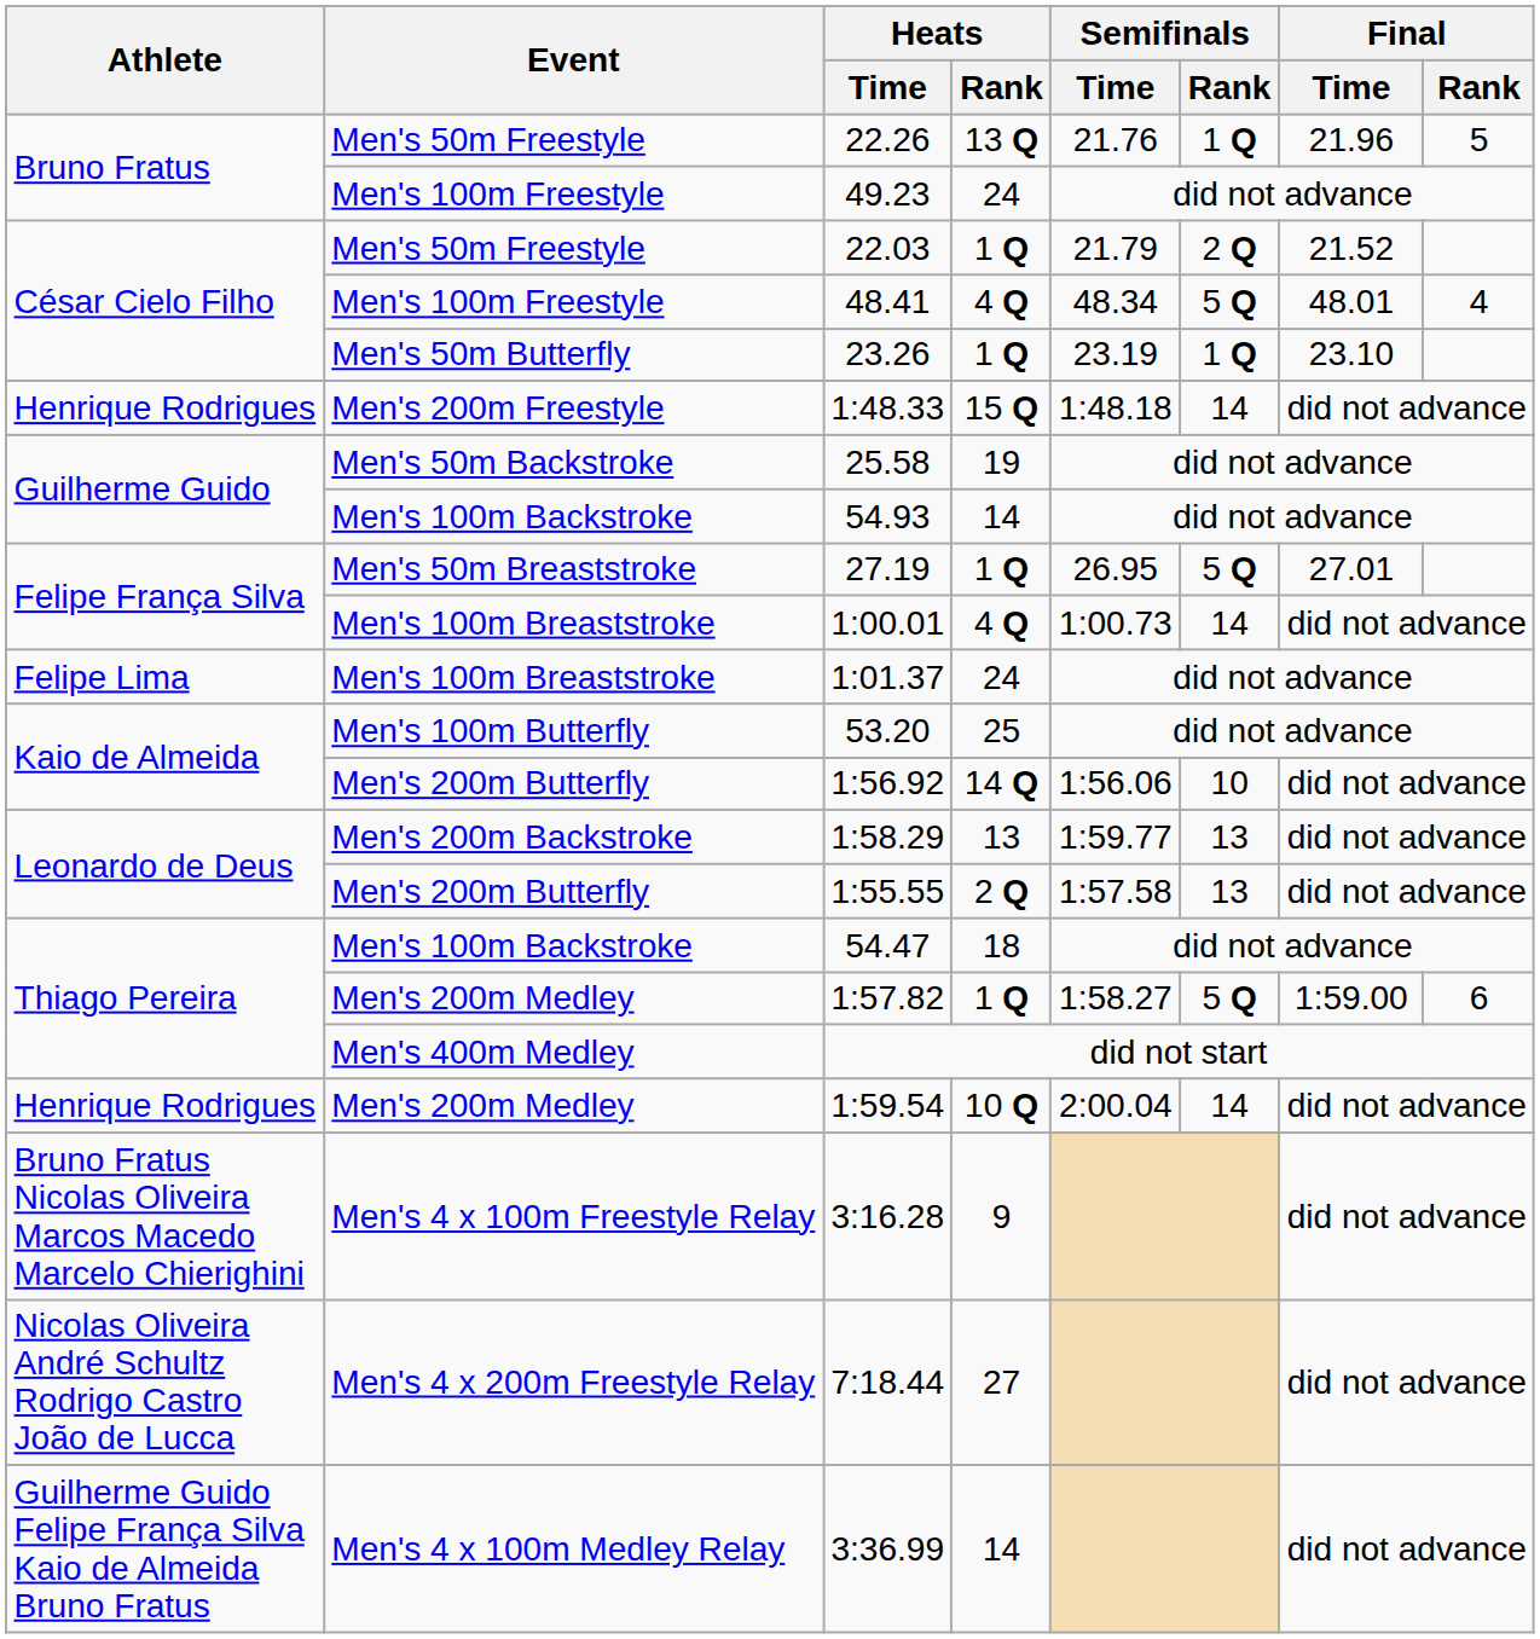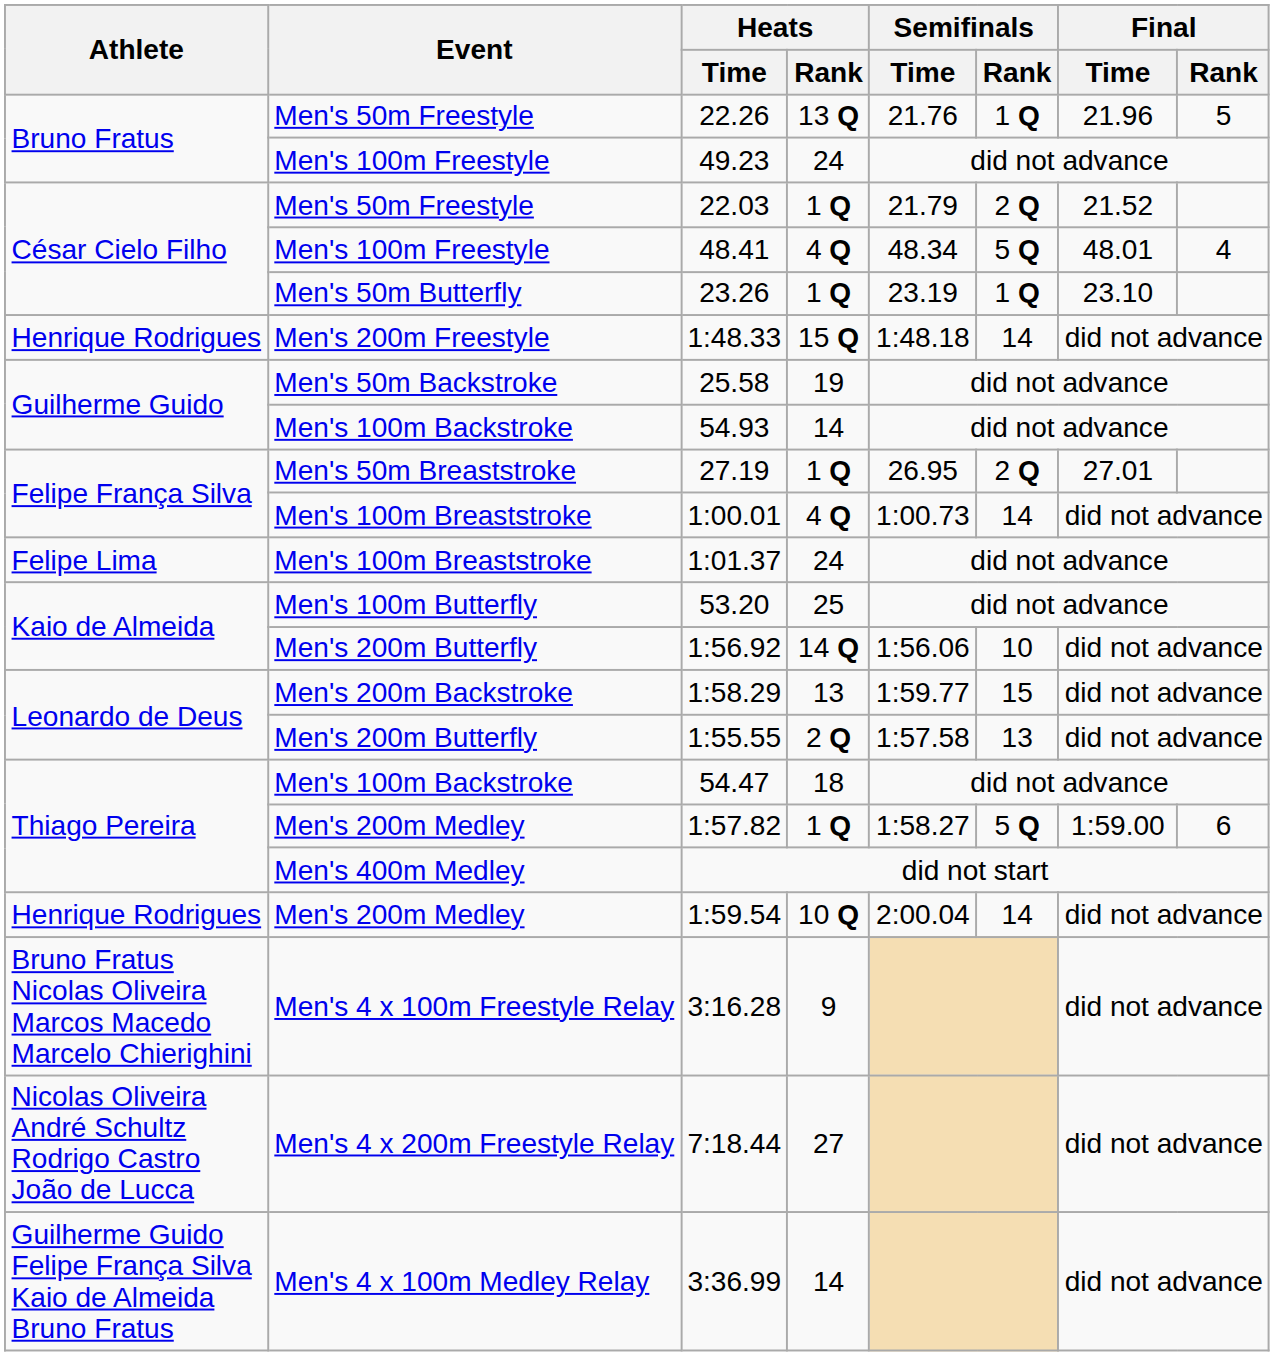 <table class=wikitable style="font-size:90%">
 <tr>
 <th rowspan="2">Athlete</th>
 <th rowspan="2">Event</th>
 <th colspan="2">Heats</th>
 <th colspan="2">Semifinals</th>
 <th colspan="2">Final</th>
 </tr>
 <tr>
 <th>Time</th>
 <th>Rank</th>
 <th>Time</th>
 <th>Rank</th>
 <th>Time</th>
 <th>Rank</th>
 </tr>
 <tr>
 <td rowspan="2"><a href='#'>Bruno Fratus</a></td>
 <td><a href='#'>Men's 50m Freestyle</a></td>
 <td align=center>22.26</td>
 <td align=center>13 <strong>Q</strong></td>
 <td align=center>21.76</td>
 <td align=center>1 <strong>Q</strong></td>
 <td align=center>21.96</td>
 <td align=center>5</td>
 </tr>
 <tr>
 <td><a href='#'>Men's 100m Freestyle</a></td>
 <td align=center>49.23</td>
 <td align=center>24</td>
 <td align=center colspan=4>did not advance</td>
 </tr>
 <tr>
 <td rowspan="3"><a href='#'>César Cielo Filho</a></td>
 <td><a href='#'>Men's 50m Freestyle</a></td>
 <td align=center>22.03</td>
 <td align=center>1 <strong>Q</strong></td>
 <td align=center>21.79</td>
 <td align=center>2 <strong>Q</strong></td>
 <td align=center>21.52</td>
 <td align=center></td>
 </tr>
 <tr>
 <td><a href='#'>Men's 100m Freestyle</a></td>
 <td align=center>48.41</td>
 <td align=center>4 <strong>Q</strong></td>
 <td align=center>48.34</td>
 <td align=center>5 <strong>Q</strong></td>
 <td align=center>48.01</td>
 <td align=center>4</td>
 </tr>
 <tr>
 <td><a href='#'>Men's 50m Butterfly</a></td>
 <td align=center>23.26</td>
 <td align=center>1 <strong>Q</strong></td>
 <td align=center>23.19</td>
 <td align=center>1 <strong>Q</strong></td>
 <td align=center>23.10</td>
 <td align=center></td>
 </tr>
 <tr>
 <td rowspan="1"><a href='#'>Henrique Rodrigues</a></td>
 <td><a href='#'>Men's 200m Freestyle</a></td>
 <td align=center>1:48.33</td>
 <td align=center>15 <strong>Q</strong></td>
 <td align=center>1:48.18</td>
 <td align=center>14</td>
 <td align=center colspan=2>did not advance</td>
 </tr>
 <tr>
 <td rowspan="2"><a href='#'>Guilherme Guido</a></td>
 <td><a href='#'>Men's 50m Backstroke</a></td>
 <td align=center>25.58</td>
 <td align=center>19</td>
 <td align=center colspan=4>did not advance</td>
 </tr>
 <tr>
 <td><a href='#'>Men's 100m Backstroke</a></td>
 <td align=center>54.93</td>
 <td align=center>14</td>
 <td align=center colspan=4>did not advance</td>
 </tr>
 <tr>
 <td rowspan="2"><a href='#'>Felipe França Silva</a></td>
 <td><a href='#'>Men's 50m Breaststroke</a></td>
 <td align=center>27.19</td>
 <td align=center>1 <strong>Q</strong></td>
 <td align=center>26.95</td>
-<td align=center>5 <strong>Q</strong></td>
+<td align=center>2 <strong>Q</strong></td>
 <td align=center>27.01</td>
 <td align=center></td>
 </tr>
 <tr>
 <td><a href='#'>Men's 100m Breaststroke</a></td>
 <td align=center>1:00.01</td>
 <td align=center>4 <strong>Q</strong></td>
 <td align=center>1:00.73</td>
 <td align=center>14</td>
 <td align=center colspan=2>did not advance</td>
 </tr>
 <tr>
 <td rowspan="1"><a href='#'>Felipe Lima</a></td>
 <td><a href='#'>Men's 100m Breaststroke</a></td>
 <td align=center>1:01.37</td>
 <td align=center>24</td>
 <td align=center colspan=4>did not advance</td>
 </tr>
 <tr>
 <td rowspan="2"><a href='#'>Kaio de Almeida</a></td>
 <td><a href='#'>Men's 100m Butterfly</a></td>
 <td align=center>53.20</td>
 <td align=center>25</td>
 <td align=center colspan=4>did not advance</td>
 </tr>
 <tr>
 <td><a href='#'>Men's 200m Butterfly</a></td>
 <td align=center>1:56.92</td>
 <td align=center>14 <strong>Q</strong></td>
 <td align=center>1:56.06</td>
 <td align=center>10</td>
 <td align=center colspan=2>did not advance</td>
 </tr>
 <tr>
 <td rowspan="2"><a href='#'>Leonardo de Deus</a></td>
 <td><a href='#'>Men's 200m Backstroke</a></td>
 <td align=center>1:58.29</td>
 <td align=center>13</td>
 <td align=center>1:59.77</td>
-<td align=center>13</td>
+<td align=center>15</td>
 <td align=center colspan=2>did not advance</td>
 </tr>
 <tr>
 <td><a href='#'>Men's 200m Butterfly</a></td>
 <td align=center>1:55.55</td>
 <td align=center>2 <strong>Q</strong></td>
 <td align=center>1:57.58</td>
 <td align=center>13</td>
 <td align=center colspan=2>did not advance</td>
 </tr>
 <tr>
 <td rowspan="3"><a href='#'>Thiago Pereira</a></td>
 <td><a href='#'>Men's 100m Backstroke</a></td>
 <td align=center>54.47</td>
 <td align=center>18</td>
 <td align=center colspan=4>did not advance</td>
 </tr>
 <tr>
 <td><a href='#'>Men's 200m Medley</a></td>
 <td align=center>1:57.82</td>
 <td align=center>1 <strong>Q</strong></td>
 <td align=center>1:58.27</td>
 <td align=center>5 <strong>Q</strong></td>
 <td align=center>1:59.00</td>
 <td align=center>6</td>
 </tr>
 <tr>
 <td><a href='#'>Men's 400m Medley</a></td>
 <td align=center colspan=6>did not start</td>
 </tr>
 <tr>
 <td rowspan="1"><a href='#'>Henrique Rodrigues</a></td>
 <td><a href='#'>Men's 200m Medley</a></td>
 <td align=center>1:59.54</td>
 <td align=center>10 <strong>Q</strong></td>
 <td align=center>2:00.04</td>
 <td align=center>14</td>
 <td align=center colspan=2>did not advance</td>
 </tr>
 <tr>
 <td rowspan="1"><a href='#'>Bruno Fratus</a><br><a href='#'>Nicolas Oliveira</a><br><a href='#'>Marcos Macedo</a><br><a href='#'>Marcelo Chierighini</a></td>
 <td><a href='#'>Men's 4 x 100m Freestyle Relay</a></td>
 <td align=center>3:16.28</td>
 <td align=center>9</td>
 <td colspan= 2 bgcolor="wheat"></td>
 <td align=center colspan=2>did not advance</td>
 </tr>
 <tr>
 <td rowspan="1"><a href='#'>Nicolas Oliveira</a><br><a href='#'>André Schultz</a><br><a href='#'>Rodrigo Castro</a><br><a href='#'>João de Lucca</a></td>
 <td><a href='#'>Men's 4 x 200m Freestyle Relay</a></td>
 <td align=center>7:18.44</td>
 <td align=center>27</td>
 <td colspan= 2 bgcolor="wheat"></td>
 <td align=center colspan=2>did not advance</td>
 </tr>
 <tr>
 <td rowspan="1"><a href='#'>Guilherme Guido</a><br><a href='#'>Felipe França Silva</a><br><a href='#'>Kaio de Almeida</a><br><a href='#'>Bruno Fratus</a></td>
 <td><a href='#'>Men's 4 x 100m Medley Relay</a></td>
 <td align=center>3:36.99</td>
 <td align=center>14</td>
 <td colspan= 2 bgcolor="wheat"></td>
 <td align=center colspan=2>did not advance</td>
 </tr>
 </table>
